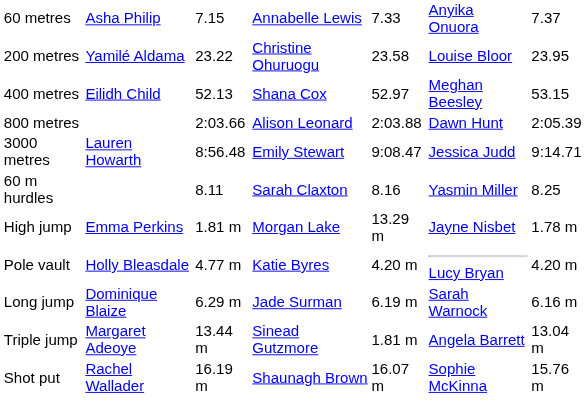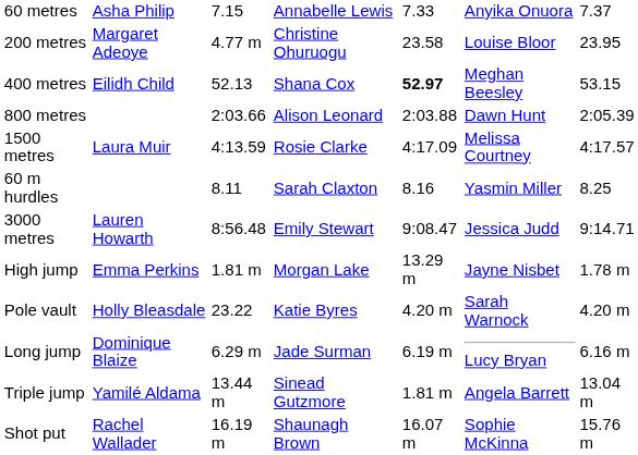 <table>
 <tr>
 <td>60 metres</td>
 <td><a href='#'>Asha Philip</a></td>
 <td>7.15</td>
 <td><a href='#'>Annabelle Lewis</a></td>
 <td>7.33</td>
 <td><a href='#'>Anyika Onuora</a></td>
 <td>7.37</td>
 </tr>
 <tr>
 <td>200 metres</td>
-<td><a href='#'>Yamilé Aldama</a></td>
-<td>23.22</td>
+<td><a href='#'>Margaret Adeoye</a></td>
+<td>4.77 m</td>
 <td><a href='#'>Christine Ohuruogu</a></td>
 <td>23.58</td>
 <td><a href='#'>Louise Bloor</a></td>
 <td>23.95</td>
 </tr>
 <tr>
 <td>400 metres</td>
 <td><a href='#'>Eilidh Child</a></td>
 <td>52.13</td>
 <td><a href='#'>Shana Cox</a></td>
-<td>52.97</td>
+<td><strong>52.97</strong></td>
 <td><a href='#'>Meghan Beesley</a></td>
 <td>53.15</td>
 </tr>
 <tr>
 <td>800 metres</td>
 <td></td>
 <td>2:03.66</td>
 <td><a href='#'>Alison Leonard</a></td>
 <td>2:03.88</td>
 <td><a href='#'>Dawn Hunt</a></td>
 <td>2:05.39</td>
 </tr>
 <tr>
-<td>3000 metres</td>
-<td><a href='#'>Lauren Howarth</a></td>
-<td>8:56.48</td>
-<td><a href='#'>Emily Stewart</a></td>
-<td>9:08.47</td>
-<td><a href='#'>Jessica Judd</a></td>
-<td>9:14.71</td>
+<td>1500 metres</td>
+<td><a href='#'>Laura Muir</a></td>
+<td>4:13.59</td>
+<td><a href='#'>Rosie Clarke</a></td>
+<td>4:17.09</td>
+<td><a href='#'>Melissa Courtney</a></td>
+<td>4:17.57</td>
 </tr>
 <tr>
 <td>60 m hurdles</td>
 <td></td>
 <td>8.11</td>
 <td><a href='#'>Sarah Claxton</a></td>
 <td>8.16</td>
 <td><a href='#'>Yasmin Miller</a></td>
 <td>8.25</td>
+</tr>
+<tr>
+<td>3000 metres</td>
+<td><a href='#'>Lauren Howarth</a></td>
+<td>8:56.48</td>
+<td><a href='#'>Emily Stewart</a></td>
+<td>9:08.47</td>
+<td><a href='#'>Jessica Judd</a></td>
+<td>9:14.71</td>
 </tr>
 <tr>
 <td>High jump</td>
 <td><a href='#'>Emma Perkins</a></td>
 <td>1.81 m</td>
 <td><a href='#'>Morgan Lake</a></td>
 <td>13.29 m</td>
 <td><a href='#'>Jayne Nisbet</a></td>
 <td>1.78 m</td>
 </tr>
 <tr>
 <td>Pole vault</td>
 <td><a href='#'>Holly Bleasdale</a></td>
-<td>4.77 m</td>
+<td>23.22</td>
 <td><a href='#'>Katie Byres</a></td>
 <td>4.20 m</td>
-<td><hr><a href='#'>Lucy Bryan</a></td>
+<td><a href='#'>Sarah Warnock</a></td>
 <td>4.20 m</td>
 </tr>
 <tr>
 <td>Long jump</td>
 <td><a href='#'>Dominique Blaize</a></td>
 <td>6.29 m</td>
 <td><a href='#'>Jade Surman</a></td>
 <td>6.19 m</td>
-<td><a href='#'>Sarah Warnock</a></td>
+<td><hr><a href='#'>Lucy Bryan</a></td>
 <td>6.16 m</td>
 </tr>
 <tr>
 <td>Triple jump</td>
-<td><a href='#'>Margaret Adeoye</a></td>
+<td><a href='#'>Yamilé Aldama</a></td>
 <td>13.44 m</td>
 <td><a href='#'>Sinead Gutzmore</a></td>
 <td>1.81 m</td>
 <td><a href='#'>Angela Barrett</a></td>
 <td>13.04 m</td>
 </tr>
 <tr>
 <td>Shot put</td>
 <td><a href='#'>Rachel Wallader</a></td>
 <td>16.19 m</td>
 <td><a href='#'>Shaunagh Brown</a></td>
 <td>16.07 m</td>
 <td><a href='#'>Sophie McKinna</a></td>
 <td>15.76 m</td>
 </tr>
 </table>
